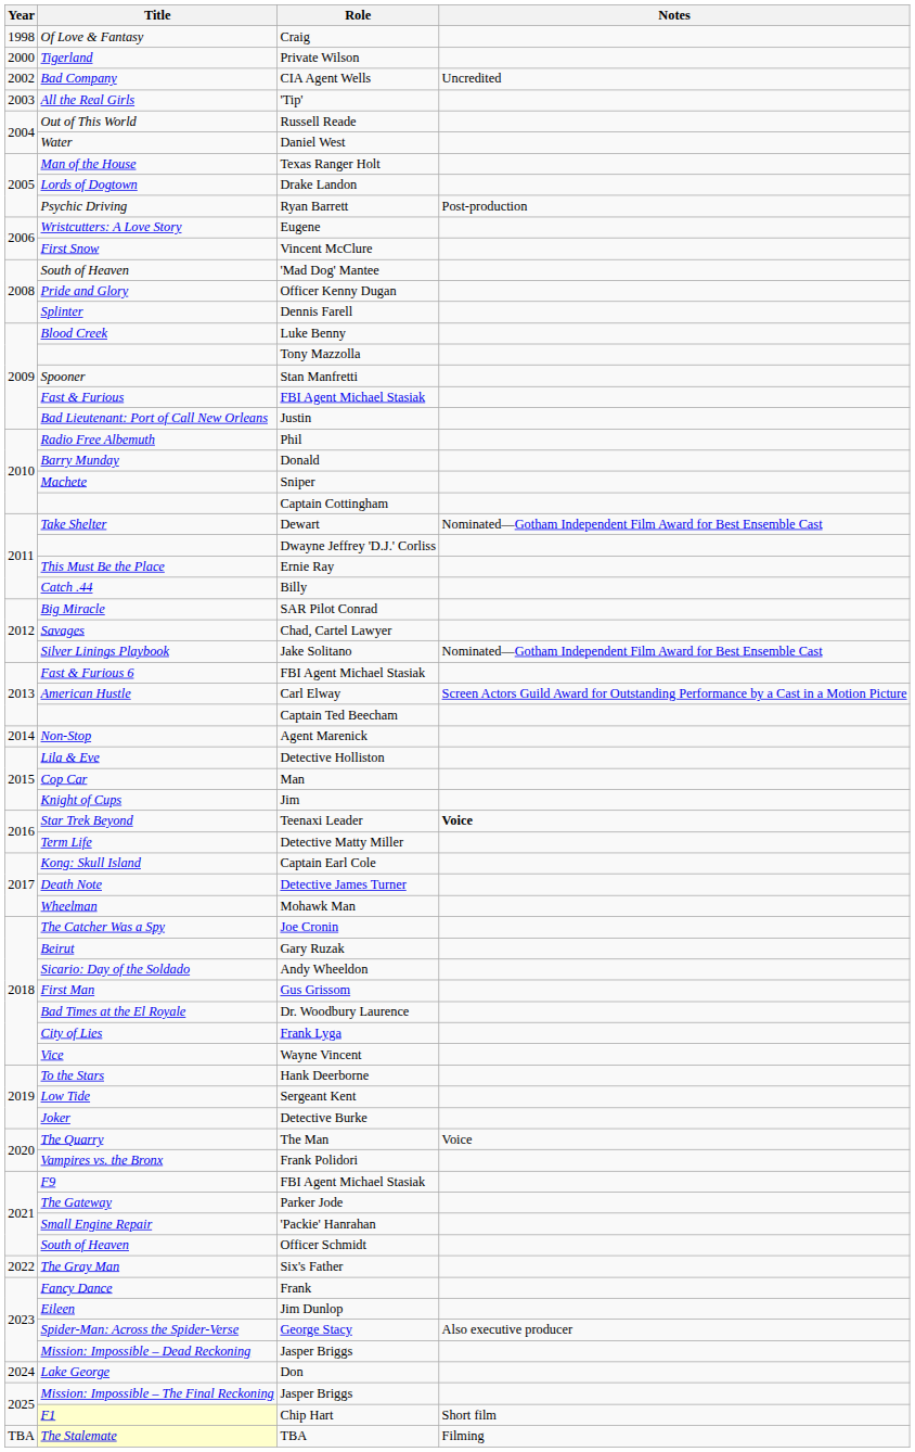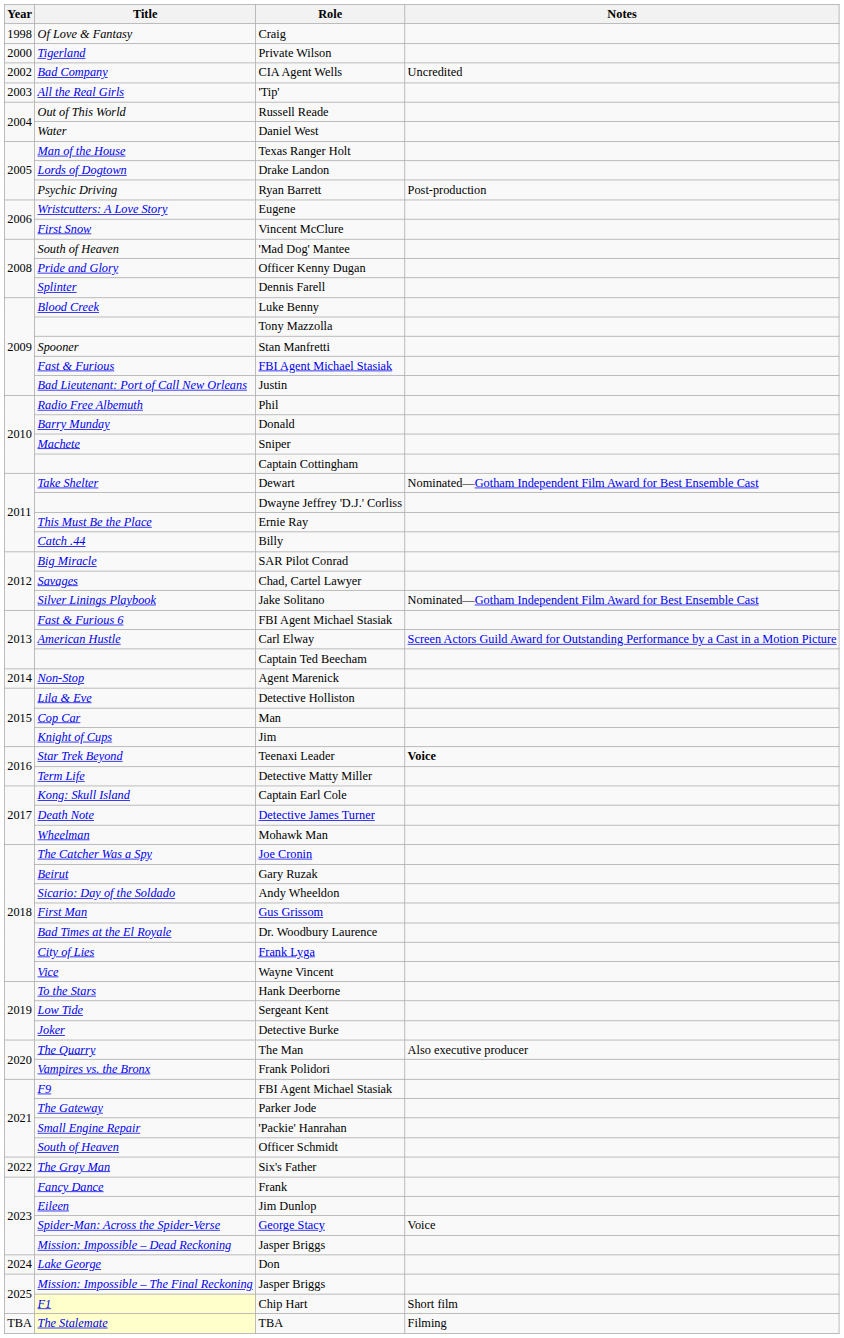 <table class="wikitable sortable">
 <tr>
 <th>Year</th>
 <th>Title</th>
 <th>Role</th>
 <th>Notes</th>
 </tr>
 <tr>
 <td>1998</td>
 <td><em>Of Love & Fantasy</em></td>
 <td>Craig</td>
 <td></td>
 </tr>
 <tr>
 <td>2000</td>
 <td><em><a href='#'>Tigerland</a></em></td>
 <td>Private Wilson</td>
 <td></td>
 </tr>
 <tr>
 <td>2002</td>
 <td><em><a href='#'>Bad Company</a></em></td>
 <td>CIA Agent Wells</td>
 <td>Uncredited</td>
 </tr>
 <tr>
 <td>2003</td>
 <td><em><a href='#'>All the Real Girls</a></em></td>
 <td>'Tip'</td>
 <td></td>
 </tr>
 <tr>
 <td rowspan="2">2004</td>
 <td><em>Out of This World</em></td>
 <td>Russell Reade</td>
 <td></td>
 </tr>
 <tr>
 <td><em>Water</em></td>
 <td>Daniel West</td>
 <td></td>
 </tr>
 <tr>
 <td rowspan="3">2005</td>
 <td><em><a href='#'>Man of the House</a></em></td>
 <td>Texas Ranger Holt</td>
 <td></td>
 </tr>
 <tr>
 <td><em><a href='#'>Lords of Dogtown</a></em></td>
 <td>Drake Landon</td>
 <td></td>
 </tr>
 <tr>
 <td><em>Psychic Driving</em></td>
 <td>Ryan Barrett</td>
 <td>Post-production</td>
 </tr>
 <tr>
 <td rowspan="2">2006</td>
 <td><em><a href='#'>Wristcutters: A Love Story</a></em></td>
 <td>Eugene</td>
 <td></td>
 </tr>
 <tr>
 <td><em><a href='#'>First Snow</a></em></td>
 <td>Vincent McClure</td>
 <td></td>
 </tr>
 <tr>
 <td rowspan="3">2008</td>
 <td><em>South of Heaven</em></td>
 <td>'Mad Dog' Mantee</td>
 <td></td>
 </tr>
 <tr>
 <td><em><a href='#'>Pride and Glory</a></em></td>
 <td>Officer Kenny Dugan</td>
 <td></td>
 </tr>
 <tr>
 <td><em><a href='#'>Splinter</a></em></td>
 <td>Dennis Farell</td>
 <td></td>
 </tr>
 <tr>
 <td rowspan="5">2009</td>
 <td><em><a href='#'>Blood Creek</a></em></td>
 <td>Luke Benny</td>
 <td></td>
 </tr>
 <tr>
 <td><em></em></td>
 <td>Tony Mazzolla</td>
 <td></td>
 </tr>
 <tr>
 <td><em>Spooner</em></td>
 <td>Stan Manfretti</td>
 <td></td>
 </tr>
 <tr>
 <td><em><a href='#'>Fast & Furious</a></em></td>
 <td><a href='#'>FBI Agent Michael Stasiak</a></td>
 <td></td>
 </tr>
 <tr>
 <td><em><a href='#'>Bad Lieutenant: Port of Call New Orleans</a></em></td>
 <td>Justin</td>
 <td></td>
 </tr>
 <tr>
 <td rowspan="4">2010</td>
 <td><em><a href='#'>Radio Free Albemuth</a></em></td>
 <td>Phil</td>
 <td></td>
 </tr>
 <tr>
 <td><em><a href='#'>Barry Munday</a></em></td>
 <td>Donald</td>
 <td></td>
 </tr>
 <tr>
 <td><em><a href='#'>Machete</a></em></td>
 <td>Sniper</td>
 <td></td>
 </tr>
 <tr>
 <td><em></em></td>
 <td>Captain Cottingham</td>
 <td></td>
 </tr>
 <tr>
 <td rowspan="4">2011</td>
 <td><em><a href='#'>Take Shelter</a></em></td>
 <td>Dewart</td>
 <td>Nominated—<a href='#'>Gotham Independent Film Award for Best Ensemble Cast</a></td>
 </tr>
 <tr>
 <td><em></em></td>
 <td>Dwayne Jeffrey 'D.J.' Corliss</td>
 <td></td>
 </tr>
 <tr>
 <td><em><a href='#'>This Must Be the Place</a></em></td>
 <td>Ernie Ray</td>
 <td></td>
 </tr>
 <tr>
 <td><em><a href='#'>Catch .44</a></em></td>
 <td>Billy</td>
 <td></td>
 </tr>
 <tr>
 <td rowspan="3">2012</td>
 <td><em><a href='#'>Big Miracle</a></em></td>
 <td>SAR Pilot Conrad</td>
 <td></td>
 </tr>
 <tr>
 <td><em><a href='#'>Savages</a></em></td>
 <td>Chad, Cartel Lawyer</td>
 <td></td>
 </tr>
 <tr>
 <td><em><a href='#'>Silver Linings Playbook</a></em></td>
 <td>Jake Solitano</td>
 <td>Nominated—<a href='#'>Gotham Independent Film Award for Best Ensemble Cast</a></td>
 </tr>
 <tr>
 <td rowspan="3">2013</td>
 <td><em><a href='#'>Fast & Furious 6</a></em></td>
 <td>FBI Agent Michael Stasiak</td>
 <td></td>
 </tr>
 <tr>
 <td><em><a href='#'>American Hustle</a></em></td>
 <td>Carl Elway</td>
 <td><a href='#'>Screen Actors Guild Award for Outstanding Performance by a Cast in a Motion Picture</a></td>
 </tr>
 <tr>
 <td><em></em></td>
 <td>Captain Ted Beecham</td>
 <td></td>
 </tr>
 <tr>
 <td>2014</td>
 <td><em><a href='#'>Non-Stop</a></em></td>
 <td>Agent Marenick</td>
 <td></td>
 </tr>
 <tr>
 <td rowspan="3">2015</td>
 <td><em><a href='#'>Lila & Eve</a></em></td>
 <td>Detective Holliston</td>
 <td></td>
 </tr>
 <tr>
 <td><em><a href='#'>Cop Car</a></em></td>
 <td>Man</td>
 <td></td>
 </tr>
 <tr>
 <td><em><a href='#'>Knight of Cups</a></em></td>
 <td>Jim</td>
 <td></td>
 </tr>
 <tr>
 <td rowspan="2">2016</td>
 <td><em><a href='#'>Star Trek Beyond</a></em></td>
 <td>Teenaxi Leader</td>
 <td><strong>Voice</strong></td>
 </tr>
 <tr>
 <td><em><a href='#'>Term Life</a></em></td>
 <td>Detective Matty Miller</td>
 <td></td>
 </tr>
 <tr>
 <td rowspan="3">2017</td>
 <td><em><a href='#'>Kong: Skull Island</a></em></td>
 <td>Captain Earl Cole</td>
 <td></td>
 </tr>
 <tr>
 <td><em><a href='#'>Death Note</a></em></td>
 <td><a href='#'>Detective James Turner</a></td>
 <td></td>
 </tr>
 <tr>
 <td><em><a href='#'>Wheelman</a></em></td>
 <td>Mohawk Man</td>
 <td></td>
 </tr>
 <tr>
 <td rowspan="7">2018</td>
 <td><em><a href='#'>The Catcher Was a Spy</a></em></td>
 <td><a href='#'>Joe Cronin</a></td>
 <td></td>
 </tr>
 <tr>
 <td><em><a href='#'>Beirut</a></em></td>
 <td>Gary Ruzak</td>
 <td></td>
 </tr>
 <tr>
 <td><em><a href='#'>Sicario: Day of the Soldado</a></em></td>
 <td>Andy Wheeldon</td>
 <td></td>
 </tr>
 <tr>
 <td><em><a href='#'>First Man</a></em></td>
 <td><a href='#'>Gus Grissom</a></td>
 <td></td>
 </tr>
 <tr>
 <td><em><a href='#'>Bad Times at the El Royale</a></em></td>
 <td>Dr. Woodbury Laurence</td>
 <td></td>
 </tr>
 <tr>
 <td><em><a href='#'>City of Lies</a></em></td>
 <td><a href='#'>Frank Lyga</a></td>
 <td></td>
 </tr>
 <tr>
 <td><em><a href='#'>Vice</a></em></td>
 <td>Wayne Vincent</td>
 <td></td>
 </tr>
 <tr>
 <td rowspan="3">2019</td>
 <td><em><a href='#'>To the Stars</a></em></td>
 <td>Hank Deerborne</td>
 <td></td>
 </tr>
 <tr>
 <td><em><a href='#'>Low Tide</a></em></td>
 <td>Sergeant Kent</td>
 <td></td>
 </tr>
 <tr>
 <td><em><a href='#'>Joker</a></em></td>
 <td>Detective Burke</td>
 <td></td>
 </tr>
 <tr>
 <td rowspan="2">2020</td>
 <td><em><a href='#'>The Quarry</a></em></td>
 <td>The Man</td>
-<td>Voice</td>
+<td>Also executive producer</td>
 </tr>
 <tr>
 <td><em><a href='#'>Vampires vs. the Bronx</a></em></td>
 <td>Frank Polidori</td>
 <td></td>
 </tr>
 <tr>
 <td rowspan="4">2021</td>
 <td><em><a href='#'>F9</a></em></td>
 <td>FBI Agent Michael Stasiak</td>
 <td></td>
 </tr>
 <tr>
 <td><em><a href='#'>The Gateway</a></em></td>
 <td>Parker Jode</td>
 <td></td>
 </tr>
 <tr>
 <td><em><a href='#'>Small Engine Repair</a></em></td>
 <td>'Packie' Hanrahan</td>
 <td></td>
 </tr>
 <tr>
 <td><em><a href='#'>South of Heaven</a></em></td>
 <td>Officer Schmidt</td>
 <td></td>
 </tr>
 <tr>
 <td>2022</td>
 <td><em><a href='#'>The Gray Man</a></em></td>
 <td>Six's Father</td>
 <td></td>
 </tr>
 <tr>
 <td rowspan="4">2023</td>
 <td><em><a href='#'>Fancy Dance</a></em></td>
 <td>Frank</td>
 <td></td>
 </tr>
 <tr>
 <td><em><a href='#'>Eileen</a></em></td>
 <td>Jim Dunlop</td>
 <td></td>
 </tr>
 <tr>
 <td><em><a href='#'>Spider-Man: Across the Spider-Verse</a></em></td>
 <td><a href='#'>George Stacy</a></td>
-<td>Also executive producer</td>
+<td>Voice</td>
 </tr>
 <tr>
 <td><em><a href='#'>Mission: Impossible – Dead Reckoning</a></em></td>
 <td>Jasper Briggs</td>
 <td></td>
 </tr>
 <tr>
 <td>2024</td>
 <td><em><a href='#'>Lake George</a></em></td>
 <td>Don</td>
 <td></td>
 </tr>
 <tr>
 <td rowspan="2">2025</td>
 <td><em><a href='#'>Mission: Impossible – The Final Reckoning</a></em></td>
 <td>Jasper Briggs</td>
 <td></td>
 </tr>
 <tr>
 <td style="background:#FFFFCC;"><em><a href='#'>F1</a></em> </td>
 <td>Chip Hart</td>
 <td>Short film</td>
 </tr>
 <tr>
 <td>TBA</td>
 <td style="background:#FFFFCC;"><em><a href='#'>The Stalemate</a></em> </td>
 <td>TBA</td>
 <td>Filming</td>
 </tr>
 </table>
